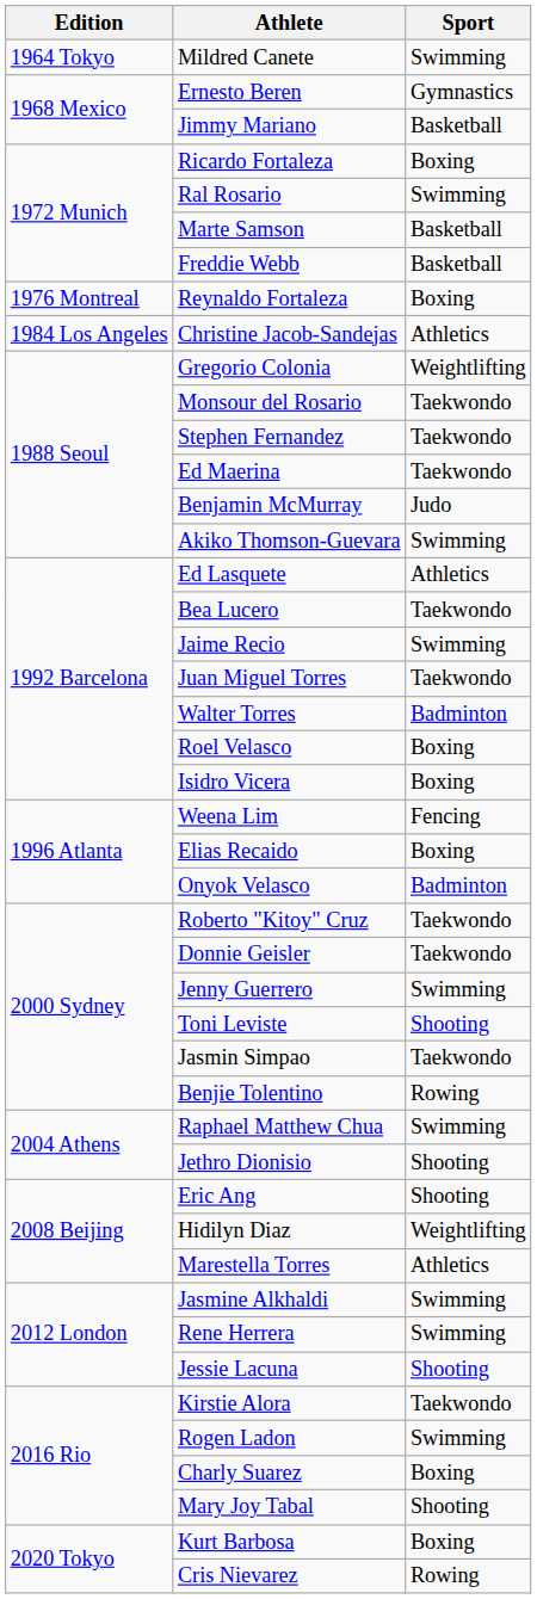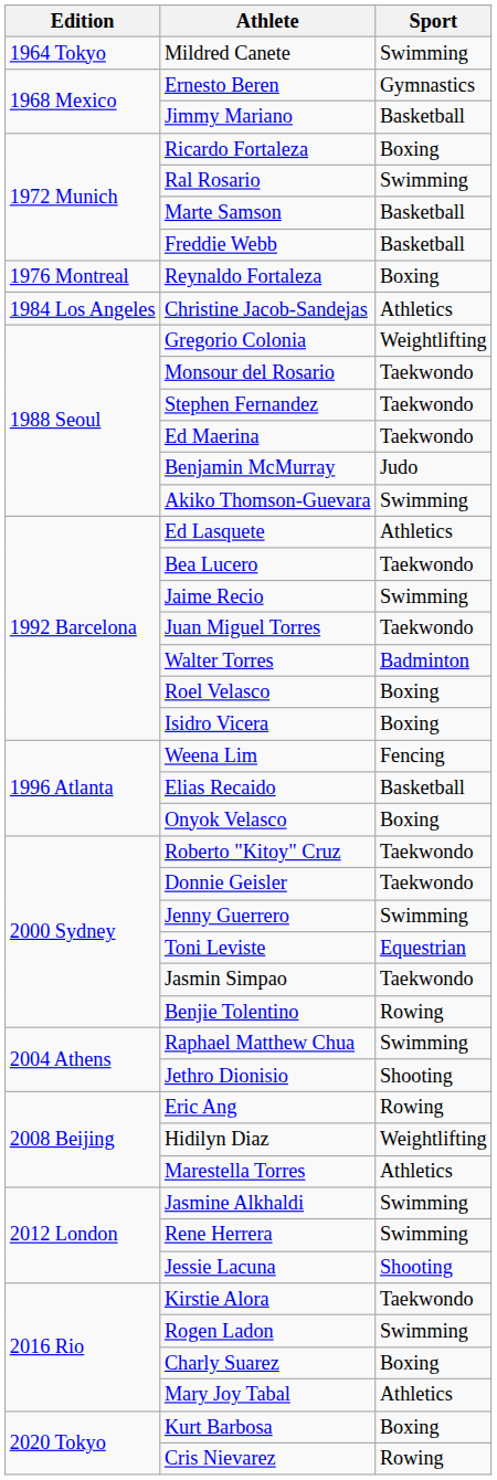 <table class="wikitable">
 <tr>
 <th>Edition</th>
 <th>Athlete</th>
 <th>Sport</th>
 </tr>
 <tr>
 <td><a href='#'>1964 Tokyo</a></td>
 <td>Mildred Canete</td>
 <td>Swimming</td>
 </tr>
 <tr>
 <td rowspan=2><a href='#'>1968 Mexico</a></td>
 <td><a href='#'>Ernesto Beren</a></td>
 <td>Gymnastics</td>
 </tr>
 <tr>
 <td><a href='#'>Jimmy Mariano</a></td>
 <td>Basketball</td>
 </tr>
 <tr>
 <td rowspan=4><a href='#'>1972 Munich</a></td>
 <td><a href='#'>Ricardo Fortaleza</a></td>
 <td>Boxing</td>
 </tr>
 <tr>
 <td><a href='#'>Ral Rosario</a></td>
 <td>Swimming</td>
 </tr>
 <tr>
 <td><a href='#'>Marte Samson</a></td>
 <td>Basketball</td>
 </tr>
 <tr>
 <td><a href='#'>Freddie Webb</a></td>
 <td>Basketball</td>
 </tr>
 <tr>
 <td><a href='#'>1976 Montreal</a></td>
 <td><a href='#'>Reynaldo Fortaleza</a></td>
 <td>Boxing</td>
 </tr>
 <tr>
 <td><a href='#'>1984 Los Angeles</a></td>
 <td><a href='#'>Christine Jacob-Sandejas</a></td>
 <td>Athletics</td>
 </tr>
 <tr>
 <td rowspan=6><a href='#'>1988 Seoul</a></td>
 <td><a href='#'>Gregorio Colonia</a></td>
 <td>Weightlifting</td>
 </tr>
 <tr>
 <td><a href='#'>Monsour del Rosario</a></td>
 <td>Taekwondo</td>
 </tr>
 <tr>
 <td><a href='#'>Stephen Fernandez</a></td>
 <td>Taekwondo</td>
 </tr>
 <tr>
 <td><a href='#'>Ed Maerina</a></td>
 <td>Taekwondo</td>
 </tr>
 <tr>
 <td><a href='#'>Benjamin McMurray</a></td>
 <td>Judo</td>
 </tr>
 <tr>
 <td><a href='#'>Akiko Thomson-Guevara</a></td>
 <td>Swimming</td>
 </tr>
 <tr>
 <td rowspan=7><a href='#'>1992 Barcelona</a></td>
 <td><a href='#'>Ed Lasquete</a></td>
 <td>Athletics</td>
 </tr>
 <tr>
 <td><a href='#'>Bea Lucero</a></td>
 <td>Taekwondo</td>
 </tr>
 <tr>
 <td><a href='#'>Jaime Recio</a></td>
 <td>Swimming</td>
 </tr>
 <tr>
 <td><a href='#'>Juan Miguel Torres</a></td>
 <td>Taekwondo</td>
 </tr>
 <tr>
 <td><a href='#'>Walter Torres</a></td>
 <td><a href='#'>Badminton</a></td>
 </tr>
 <tr>
 <td><a href='#'>Roel Velasco</a></td>
 <td>Boxing</td>
 </tr>
 <tr>
 <td><a href='#'>Isidro Vicera</a></td>
 <td>Boxing</td>
 </tr>
 <tr>
 <td rowspan=3><a href='#'>1996 Atlanta</a></td>
 <td><a href='#'>Weena Lim</a></td>
 <td>Fencing</td>
 </tr>
 <tr>
 <td><a href='#'>Elias Recaido</a></td>
-<td>Boxing</td>
+<td>Basketball</td>
 </tr>
 <tr>
 <td><a href='#'>Onyok Velasco</a></td>
-<td><a href='#'>Badminton</a></td>
+<td>Boxing</td>
 </tr>
 <tr>
 <td rowspan=6><a href='#'>2000 Sydney</a></td>
 <td><a href='#'>Roberto "Kitoy" Cruz</a></td>
 <td>Taekwondo</td>
 </tr>
 <tr>
 <td><a href='#'>Donnie Geisler</a></td>
 <td>Taekwondo</td>
 </tr>
 <tr>
 <td><a href='#'>Jenny Guerrero</a></td>
 <td>Swimming</td>
 </tr>
 <tr>
 <td><a href='#'>Toni Leviste</a></td>
-<td><a href='#'>Shooting</a></td>
+<td><a href='#'>Equestrian</a></td>
 </tr>
 <tr>
 <td>Jasmin Simpao</td>
 <td>Taekwondo</td>
 </tr>
 <tr>
 <td><a href='#'>Benjie Tolentino</a></td>
 <td>Rowing</td>
 </tr>
 <tr>
 <td rowspan=2><a href='#'>2004 Athens</a></td>
 <td><a href='#'>Raphael Matthew Chua</a></td>
 <td>Swimming</td>
 </tr>
 <tr>
 <td><a href='#'>Jethro Dionisio</a></td>
 <td>Shooting</td>
 </tr>
 <tr>
 <td rowspan=3><a href='#'>2008 Beijing</a></td>
 <td><a href='#'>Eric Ang</a></td>
-<td>Shooting</td>
+<td>Rowing</td>
 </tr>
 <tr>
 <td>Hidilyn Diaz</td>
 <td>Weightlifting</td>
 </tr>
 <tr>
 <td><a href='#'>Marestella Torres</a></td>
 <td>Athletics</td>
 </tr>
 <tr>
 <td rowspan=3><a href='#'>2012 London</a></td>
 <td><a href='#'>Jasmine Alkhaldi</a></td>
 <td>Swimming</td>
 </tr>
 <tr>
 <td><a href='#'>Rene Herrera</a></td>
 <td>Swimming</td>
 </tr>
 <tr>
 <td><a href='#'>Jessie Lacuna</a></td>
 <td><a href='#'>Shooting</a></td>
 </tr>
 <tr>
 <td rowspan=4><a href='#'>2016 Rio</a></td>
 <td><a href='#'>Kirstie Alora</a></td>
 <td>Taekwondo</td>
 </tr>
 <tr>
 <td><a href='#'>Rogen Ladon</a></td>
 <td>Swimming</td>
 </tr>
 <tr>
 <td><a href='#'>Charly Suarez</a></td>
 <td>Boxing</td>
 </tr>
 <tr>
 <td><a href='#'>Mary Joy Tabal</a></td>
-<td>Shooting</td>
+<td>Athletics</td>
 </tr>
 <tr>
 <td rowspan=2><a href='#'>2020 Tokyo</a></td>
 <td><a href='#'>Kurt Barbosa</a></td>
 <td>Boxing</td>
 </tr>
 <tr>
 <td><a href='#'>Cris Nievarez</a></td>
 <td>Rowing</td>
 </tr>
 </table>
